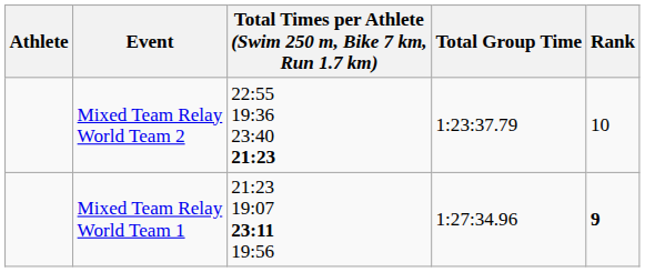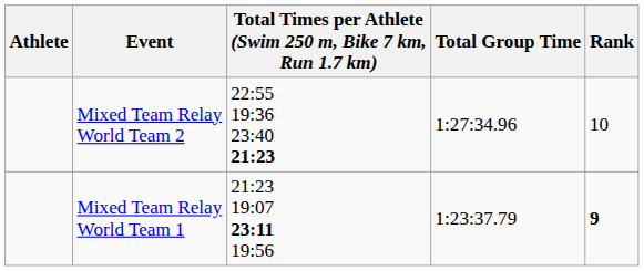 <table class="wikitable" border="1">
 <tr>
 <th>Athlete</th>
 <th>Event</th>
 <th>Total Times per Athlete <br> <em>(Swim 250 m, Bike 7 km, <br> Run 1.7 km)</th>
 <th>Total Group Time</th>
 <th>Rank</th>
 </tr>
 <tr>
 <td><br><br><br><strong></strong></td>
 <td><a href='#'>Mixed Team Relay <br> World Team 2</a></td>
 <td>22:55<br>19:36<br>23:40<br><strong>21:23</strong></td>
-<td>1:23:37.79</td>
+<td>1:27:34.96</td>
 <td>10</td>
 </tr>
 <tr>
 <td><br><br><strong></strong><br></td>
 <td><a href='#'>Mixed Team Relay <br> World Team 1</a></td>
 <td>21:23<br>19:07<br><strong>23:11</strong><br>19:56</td>
-<td>1:27:34.96</td>
+<td>1:23:37.79</td>
 <td><strong>9</strong></td>
 </tr>
 </table>
